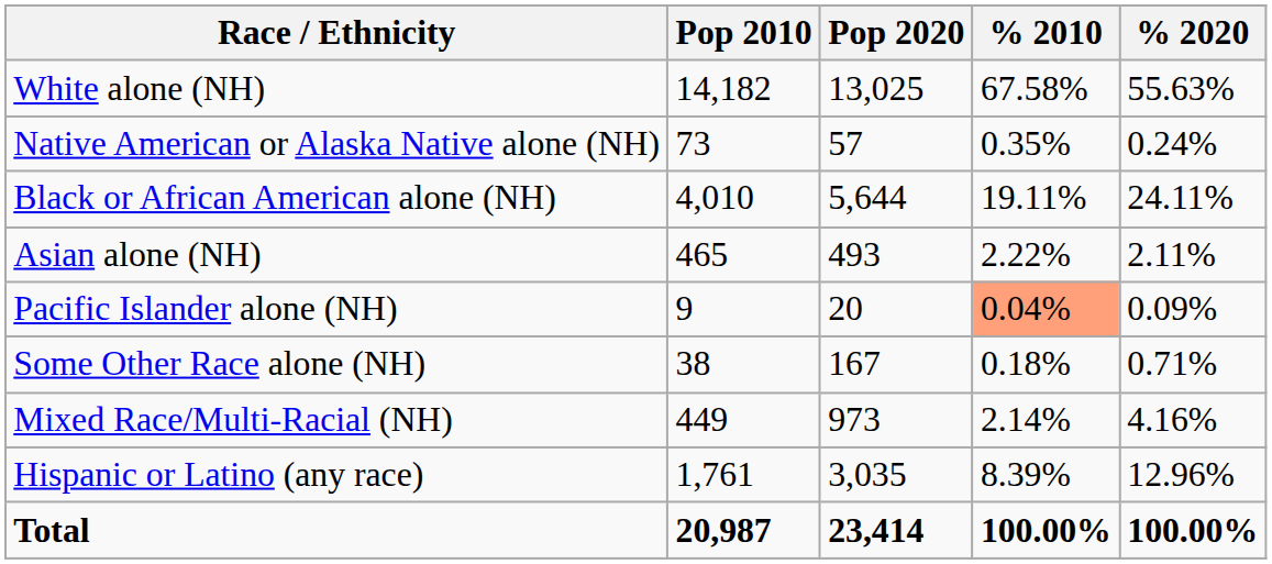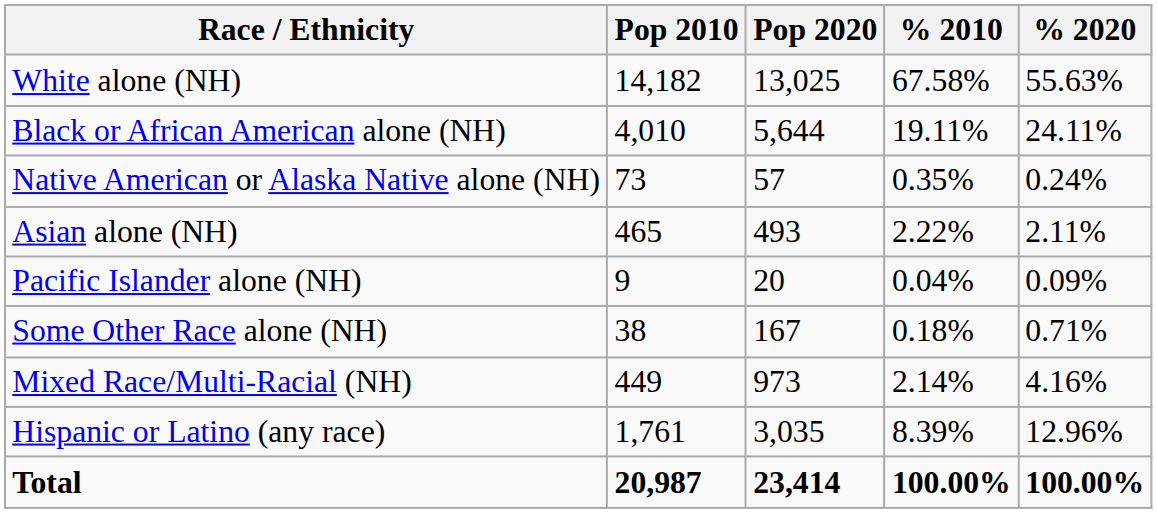 <table class="wikitable">
 <tr>
 <th>Race / Ethnicity</th>
 <th>Pop 2010</th>
 <th>Pop 2020</th>
 <th>% 2010</th>
 <th>% 2020</th>
 </tr>
 <tr>
 <td><a href='#'>White</a> alone (NH)</td>
 <td>14,182</td>
 <td>13,025</td>
 <td>67.58%</td>
 <td>55.63%</td>
 </tr>
 <tr>
+<td><a href='#'>Black or African American</a> alone (NH)</td>
+<td>4,010</td>
+<td>5,644</td>
+<td>19.11%</td>
+<td>24.11%</td>
+</tr>
+<tr>
 <td><a href='#'>Native American</a> or <a href='#'>Alaska Native</a> alone (NH)</td>
 <td>73</td>
 <td>57</td>
 <td>0.35%</td>
 <td>0.24%</td>
-</tr>
-<tr>
-<td><a href='#'>Black or African American</a> alone (NH)</td>
-<td>4,010</td>
-<td>5,644</td>
-<td>19.11%</td>
-<td>24.11%</td>
 </tr>
 <tr>
 <td><a href='#'>Asian</a> alone (NH)</td>
 <td>465</td>
 <td>493</td>
 <td>2.22%</td>
 <td>2.11%</td>
 </tr>
 <tr>
 <td><a href='#'>Pacific Islander</a> alone (NH)</td>
 <td>9</td>
 <td>20</td>
-<td style="background: lightsalmon;">0.04%</td>
+<td>0.04%</td>
 <td>0.09%</td>
 </tr>
 <tr>
 <td><a href='#'>Some Other Race</a> alone (NH)</td>
 <td>38</td>
 <td>167</td>
 <td>0.18%</td>
 <td>0.71%</td>
 </tr>
 <tr>
 <td><a href='#'>Mixed Race/Multi-Racial</a> (NH)</td>
 <td>449</td>
 <td>973</td>
 <td>2.14%</td>
 <td>4.16%</td>
 </tr>
 <tr>
 <td><a href='#'>Hispanic or Latino</a> (any race)</td>
 <td>1,761</td>
 <td>3,035</td>
 <td>8.39%</td>
 <td>12.96%</td>
 </tr>
 <tr>
 <td><strong>Total</strong></td>
 <td><strong>20,987</strong></td>
 <td><strong>23,414</strong></td>
 <td><strong>100.00%</strong></td>
 <td><strong>100.00%</strong></td>
 </tr>
 </table>
